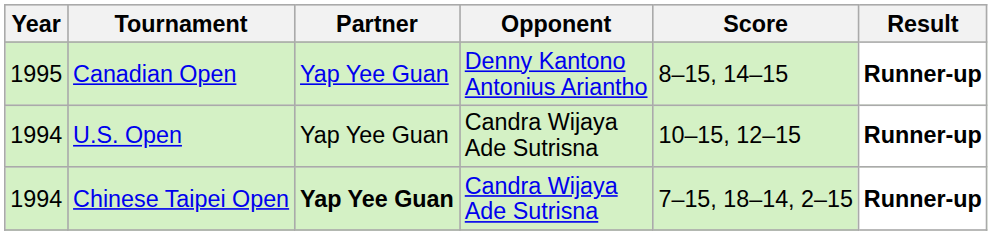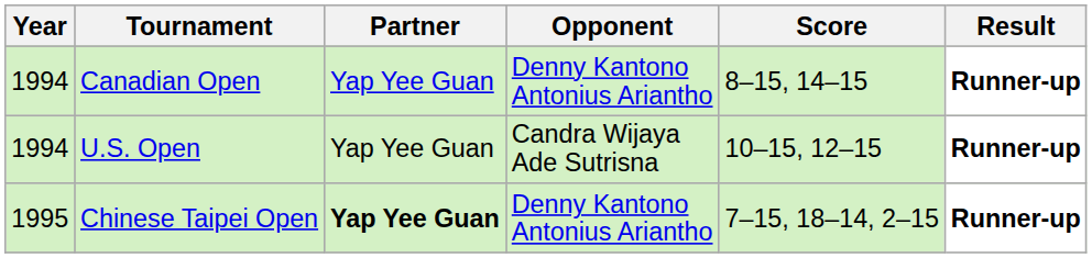 <table class="sortable wikitable" style="font-size: 90%;">
 <tr>
 <th>Year</th>
 <th>Tournament</th>
 <th>Partner</th>
 <th>Opponent</th>
 <th>Score</th>
 <th>Result</th>
 </tr>
 <tr style="background:#D4F1C5">
-<td align="center">1995</td>
+<td align="center">1994</td>
 <td align="left"><a href='#'>Canadian Open</a></td>
 <td align="left"> <a href='#'>Yap Yee Guan</a></td>
 <td align="left"> <a href='#'>Denny Kantono</a><br>  <a href='#'>Antonius Ariantho</a></td>
 <td align="left">8–15, 14–15</td>
 <td style="text-align:left; background:white"> <strong>Runner-up</strong></td>
 </tr>
 <tr style="background:#D4F1C5">
 <td align="center">1994</td>
 <td align="left"><a href='#'>U.S. Open</a></td>
 <td align="left"> Yap Yee Guan</td>
 <td align="left"> Candra Wijaya<br>  Ade Sutrisna</td>
 <td align="left">10–15, 12–15</td>
 <td style="text-align:left; background:white"> <strong>Runner-up</strong></td>
 </tr>
 <tr style="background:#D4F1C5">
-<td align="center">1994</td>
+<td align="center">1995</td>
 <td align="left"><a href='#'>Chinese Taipei Open</a></td>
 <td align="left"><strong> Yap Yee Guan</strong></td>
-<td align="left"> <a href='#'>Candra Wijaya</a><br>  <a href='#'>Ade Sutrisna</a></td>
+<td align="left"> <a href='#'>Denny Kantono</a><br>  <a href='#'>Antonius Ariantho</a></td>
 <td align="left">7–15, 18–14, 2–15</td>
 <td style="text-align:left; background:white"> <strong>Runner-up</strong></td>
 </tr>
 </table>
